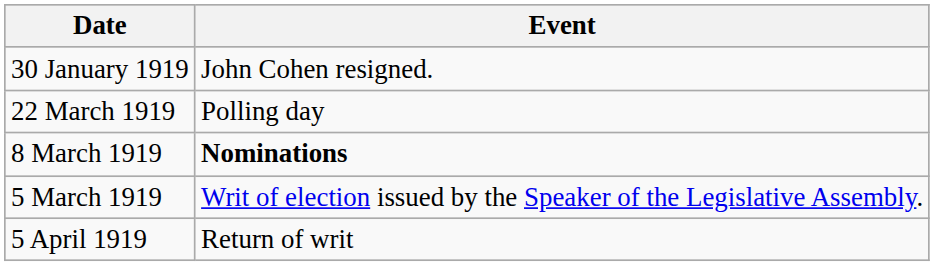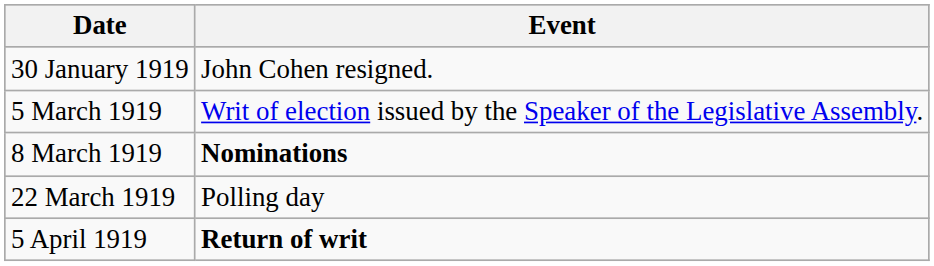 <table class="wikitable">
 <tr>
 <th>Date</th>
 <th>Event</th>
 </tr>
 <tr>
 <td>30 January 1919</td>
 <td>John Cohen resigned.</td>
 </tr>
 <tr>
-<td>22 March 1919</td>
-<td>Polling day</td>
+<td>5 March 1919</td>
+<td><a href='#'>Writ of election</a> issued by the <a href='#'>Speaker of the Legislative Assembly</a>.</td>
 </tr>
 <tr>
 <td>8 March 1919</td>
 <td><strong>Nominations</strong></td>
 </tr>
 <tr>
-<td>5 March 1919</td>
-<td><a href='#'>Writ of election</a> issued by the <a href='#'>Speaker of the Legislative Assembly</a>.</td>
+<td>22 March 1919</td>
+<td>Polling day</td>
 </tr>
 <tr>
 <td>5 April 1919</td>
-<td>Return of writ</td>
+<td><strong>Return of writ</strong></td>
 </tr>
 </table>
